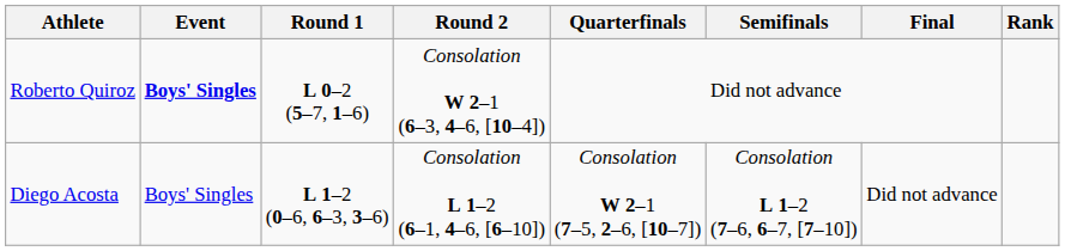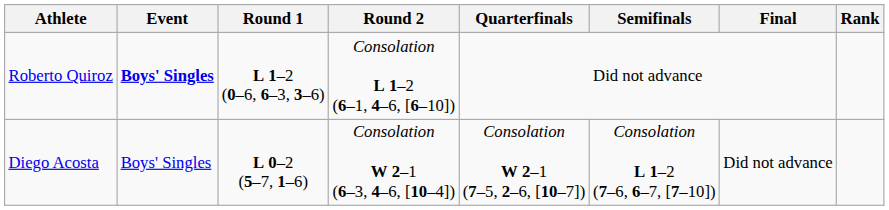 <table class=wikitable style="font-size:90%">
 <tr>
 <th>Athlete</th>
 <th>Event</th>
 <th>Round 1</th>
 <th>Round 2</th>
 <th>Quarterfinals</th>
 <th>Semifinals</th>
 <th>Final</th>
 <th>Rank</th>
 </tr>
 <tr>
 <td><a href='#'>Roberto Quiroz</a></td>
 <td><strong><a href='#'>Boys' Singles</a></strong></td>
-<td align=center><br><strong>L</strong> <strong>0</strong>–2<br> (<strong>5</strong>–7, <strong>1</strong>–6)</td>
-<td align=center><em>Consolation</em><br><br><strong>W</strong> <strong>2</strong>–1<br> (<strong>6</strong>–3, <strong>4</strong>–6, [<strong>10</strong>–4])</td>
+<td align=center><br><strong>L</strong> <strong>1</strong>–2<br> (<strong>0</strong>–6, <strong>6</strong>–3, <strong>3</strong>–6)</td>
+<td align=center><em>Consolation</em><br><br><strong>L</strong> <strong>1</strong>–2<br> (<strong>6</strong>–1, <strong>4</strong>–6, [<strong>6</strong>–10])</td>
 <td colspan=3 align=center>Did not advance</td>
 <td align=center></td>
 </tr>
 <tr>
 <td><a href='#'>Diego Acosta</a></td>
 <td><a href='#'>Boys' Singles</a></td>
-<td align=center><br><strong>L</strong> <strong>1</strong>–2<br> (<strong>0</strong>–6, <strong>6</strong>–3, <strong>3</strong>–6)</td>
-<td align=center><em>Consolation</em><br><br><strong>L</strong> <strong>1</strong>–2<br> (<strong>6</strong>–1, <strong>4</strong>–6, [<strong>6</strong>–10])</td>
+<td align=center><br><strong>L</strong> <strong>0</strong>–2<br> (<strong>5</strong>–7, <strong>1</strong>–6)</td>
+<td align=center><em>Consolation</em><br><br><strong>W</strong> <strong>2</strong>–1<br> (<strong>6</strong>–3, <strong>4</strong>–6, [<strong>10</strong>–4])</td>
 <td align=center><em>Consolation</em><br><br><strong>W</strong> <strong>2</strong>–1<br> (<strong>7</strong>–5, <strong>2</strong>–6, [<strong>10</strong>–7])</td>
 <td align=center><em>Consolation</em><br><br><strong>L</strong> <strong>1</strong>–2<br> (<strong>7</strong>–6, <strong>6</strong>–7, [<strong>7</strong>–10])</td>
 <td colspan=1 align=center>Did not advance</td>
 <td align=center></td>
 </tr>
 </table>
